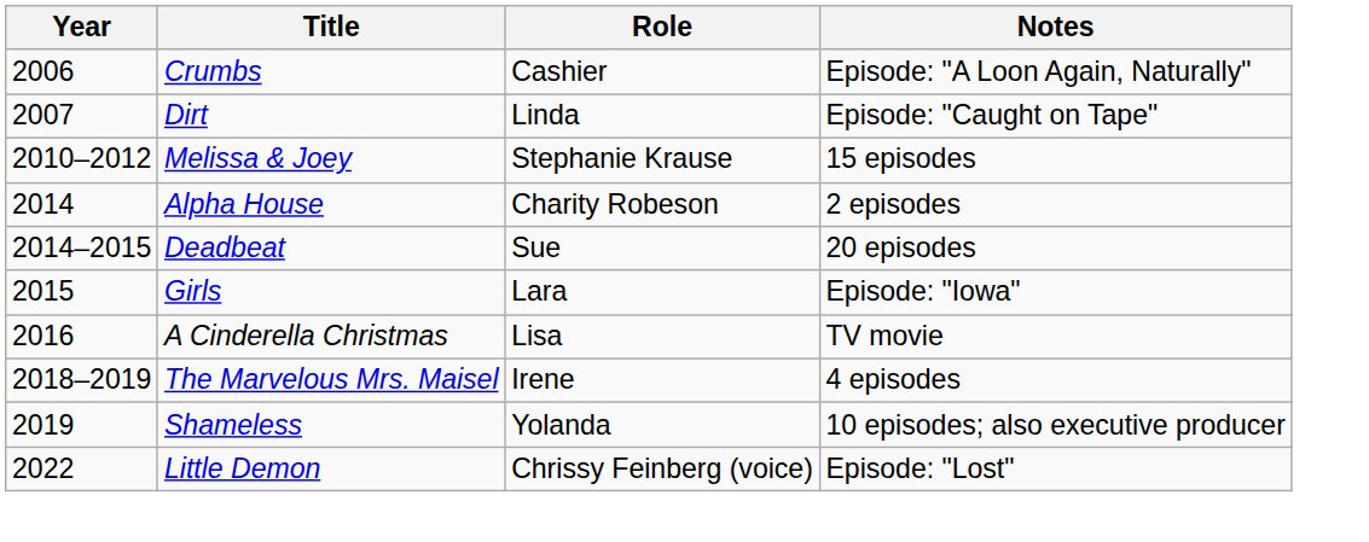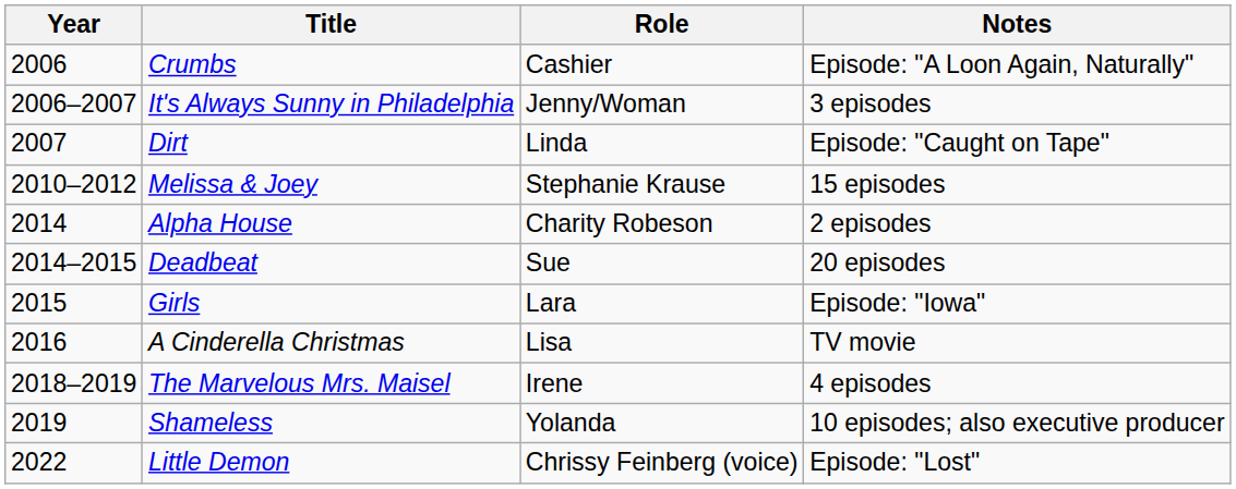 <table class="wikitable sortable">
 <tr>
 <th>Year</th>
 <th>Title</th>
 <th>Role</th>
 <th class=unsortable>Notes</th>
 </tr>
 <tr>
 <td>2006</td>
 <td><em><a href='#'>Crumbs</a></em></td>
 <td>Cashier</td>
 <td>Episode: "A Loon Again, Naturally"</td>
+</tr>
+<tr>
+<td>2006–2007</td>
+<td><em><a href='#'>It's Always Sunny in Philadelphia</a></em></td>
+<td>Jenny/Woman</td>
+<td>3 episodes</td>
 </tr>
 <tr>
 <td>2007</td>
 <td><em><a href='#'>Dirt</a></em></td>
 <td>Linda</td>
 <td>Episode: "Caught on Tape"</td>
 </tr>
 <tr>
 <td>2010–2012</td>
 <td><em><a href='#'>Melissa & Joey</a></em></td>
 <td>Stephanie Krause</td>
 <td>15 episodes</td>
 </tr>
 <tr>
 <td>2014</td>
 <td><em><a href='#'>Alpha House</a></em></td>
 <td>Charity Robeson</td>
 <td>2 episodes</td>
 </tr>
 <tr>
 <td>2014–2015</td>
 <td><em><a href='#'>Deadbeat</a></em></td>
 <td>Sue</td>
 <td>20 episodes</td>
 </tr>
 <tr>
 <td>2015</td>
 <td><em><a href='#'>Girls</a></em></td>
 <td>Lara</td>
 <td>Episode: "Iowa"</td>
 </tr>
 <tr>
 <td>2016</td>
 <td><em>A Cinderella Christmas</em></td>
 <td>Lisa</td>
 <td>TV movie</td>
 </tr>
 <tr>
 <td>2018–2019</td>
 <td><em><a href='#'>The Marvelous Mrs. Maisel</a></em></td>
 <td>Irene</td>
 <td>4 episodes</td>
 </tr>
 <tr>
 <td>2019</td>
 <td><em><a href='#'>Shameless</a></em></td>
 <td>Yolanda</td>
 <td>10 episodes; also executive producer</td>
 </tr>
 <tr>
 <td>2022</td>
 <td><em><a href='#'>Little Demon</a></em></td>
 <td>Chrissy Feinberg (voice)</td>
 <td>Episode: "Lost"</td>
 </tr>
 </table>
